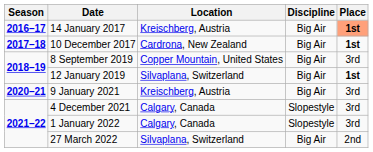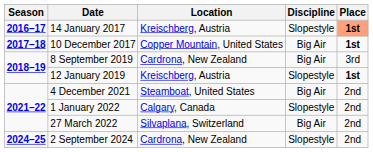 <table class="wikitable"  style="text-align:center; font-size:95%;">
 <tr>
 <th>Season</th>
 <th>Date</th>
 <th>Location</th>
 <th>Discipline</th>
 <th>Place</th>
 </tr>
 <tr>
 <td align=center><strong><a href='#'>2016–17</a></strong></td>
 <td align=left>14 January 2017</td>
 <td align=left><a href='#'>Kreischberg</a>, Austria</td>
-<td>Big Air</td>
+<td>Slopestyle</td>
 <td style="background: lightsalmon;"><strong>1st</strong></td>
 </tr>
 <tr>
 <td align=center><strong><a href='#'>2017–18</a></strong></td>
 <td align=left>10 December 2017</td>
-<td align=left><a href='#'>Cardrona</a>, New Zealand</td>
+<td align=left><a href='#'>Copper Mountain</a>, United States</td>
 <td>Big Air</td>
 <td><strong>1st</strong></td>
 </tr>
 <tr>
 <td rowspan=2 align=center><strong><a href='#'>2018–19</a></strong></td>
 <td align=left>8 September 2019</td>
-<td align=left><a href='#'>Copper Mountain</a>, United States</td>
+<td align=left><a href='#'>Cardrona</a>, New Zealand</td>
 <td>Big Air</td>
 <td>3rd</td>
 </tr>
 <tr>
 <td align=left>12 January 2019</td>
-<td align=left><a href='#'>Silvaplana</a>, Switzerland</td>
-<td>Big Air</td>
+<td align=left><a href='#'>Kreischberg</a>, Austria</td>
+<td>Slopestyle</td>
 <td><strong>1st</strong></td>
-</tr>
-<tr>
-<td align=center><strong><a href='#'>2020–21</a></strong></td>
-<td align=left>9 January 2021</td>
-<td align=left><a href='#'>Kreischberg</a>, Austria</td>
-<td>Big Air</td>
-<td>3rd</td>
 </tr>
 <tr>
 <td rowspan=3 align=center><strong><a href='#'>2021–22</a></strong></td>
 <td align=left>4 December 2021</td>
-<td align=left><a href='#'>Calgary</a>, Canada</td>
-<td>Slopestyle</td>
-<td>3rd</td>
+<td align=left><a href='#'>Steamboat</a>, United States</td>
+<td>Big Air</td>
+<td>2nd</td>
 </tr>
 <tr>
 <td align=left>1 January 2022</td>
 <td align=left><a href='#'>Calgary</a>, Canada</td>
 <td>Slopestyle</td>
-<td>3rd</td>
+<td>2nd</td>
 </tr>
 <tr>
 <td align=left>27 March 2022</td>
 <td align=left><a href='#'>Silvaplana</a>, Switzerland</td>
 <td>Big Air</td>
 <td>2nd</td>
 </tr>
+<tr>
+<td align=center><strong><a href='#'>2024–25</a></strong></td>
+<td align=left>2 September 2024</td>
+<td align=left><a href='#'>Cardrona</a>, New Zealand</td>
+<td>Slopestyle</td>
+<td>2nd</td>
+</tr>
 </table>
